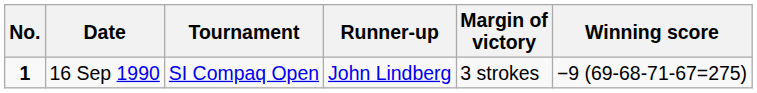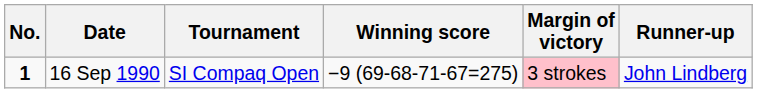 <table class="wikitable" style="font-size:95%;">
 <tr>
 <th>No.</th>
 <th>Date</th>
 <th>Tournament</th>
+<th>Winning score</th>
+<th>Margin of<br>victory</th>
 <th>Runner-up</th>
-<th>Margin of<br>victory</th>
-<th>Winning score</th>
 </tr>
 <tr>
 <td align=center><strong>1</strong></td>
 <td align=right>16 Sep <a href='#'>1990</a></td>
 <td><a href='#'>SI Compaq Open</a></td>
+<td>−9 (69-68-71-67=275)</td>
+<td style="background: pink;">3 strokes</td>
 <td> <a href='#'>John Lindberg</a></td>
-<td>3 strokes</td>
-<td>−9 (69-68-71-67=275)</td>
 </tr>
 </table>
